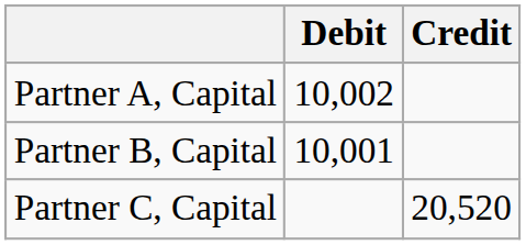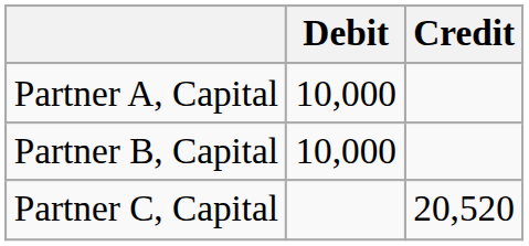 <table class="wikitable">
 <tr>
 <th></th>
 <th>Debit</th>
 <th>Credit</th>
 </tr>
 <tr>
 <td>Partner A, Capital</td>
-<td>10,002</td>
+<td>10,000</td>
 <td></td>
 </tr>
 <tr>
 <td>Partner B, Capital</td>
-<td>10,001</td>
+<td>10,000</td>
 <td></td>
 </tr>
 <tr>
 <td>Partner C, Capital</td>
 <td></td>
 <td>20,520</td>
 </tr>
 </table>
